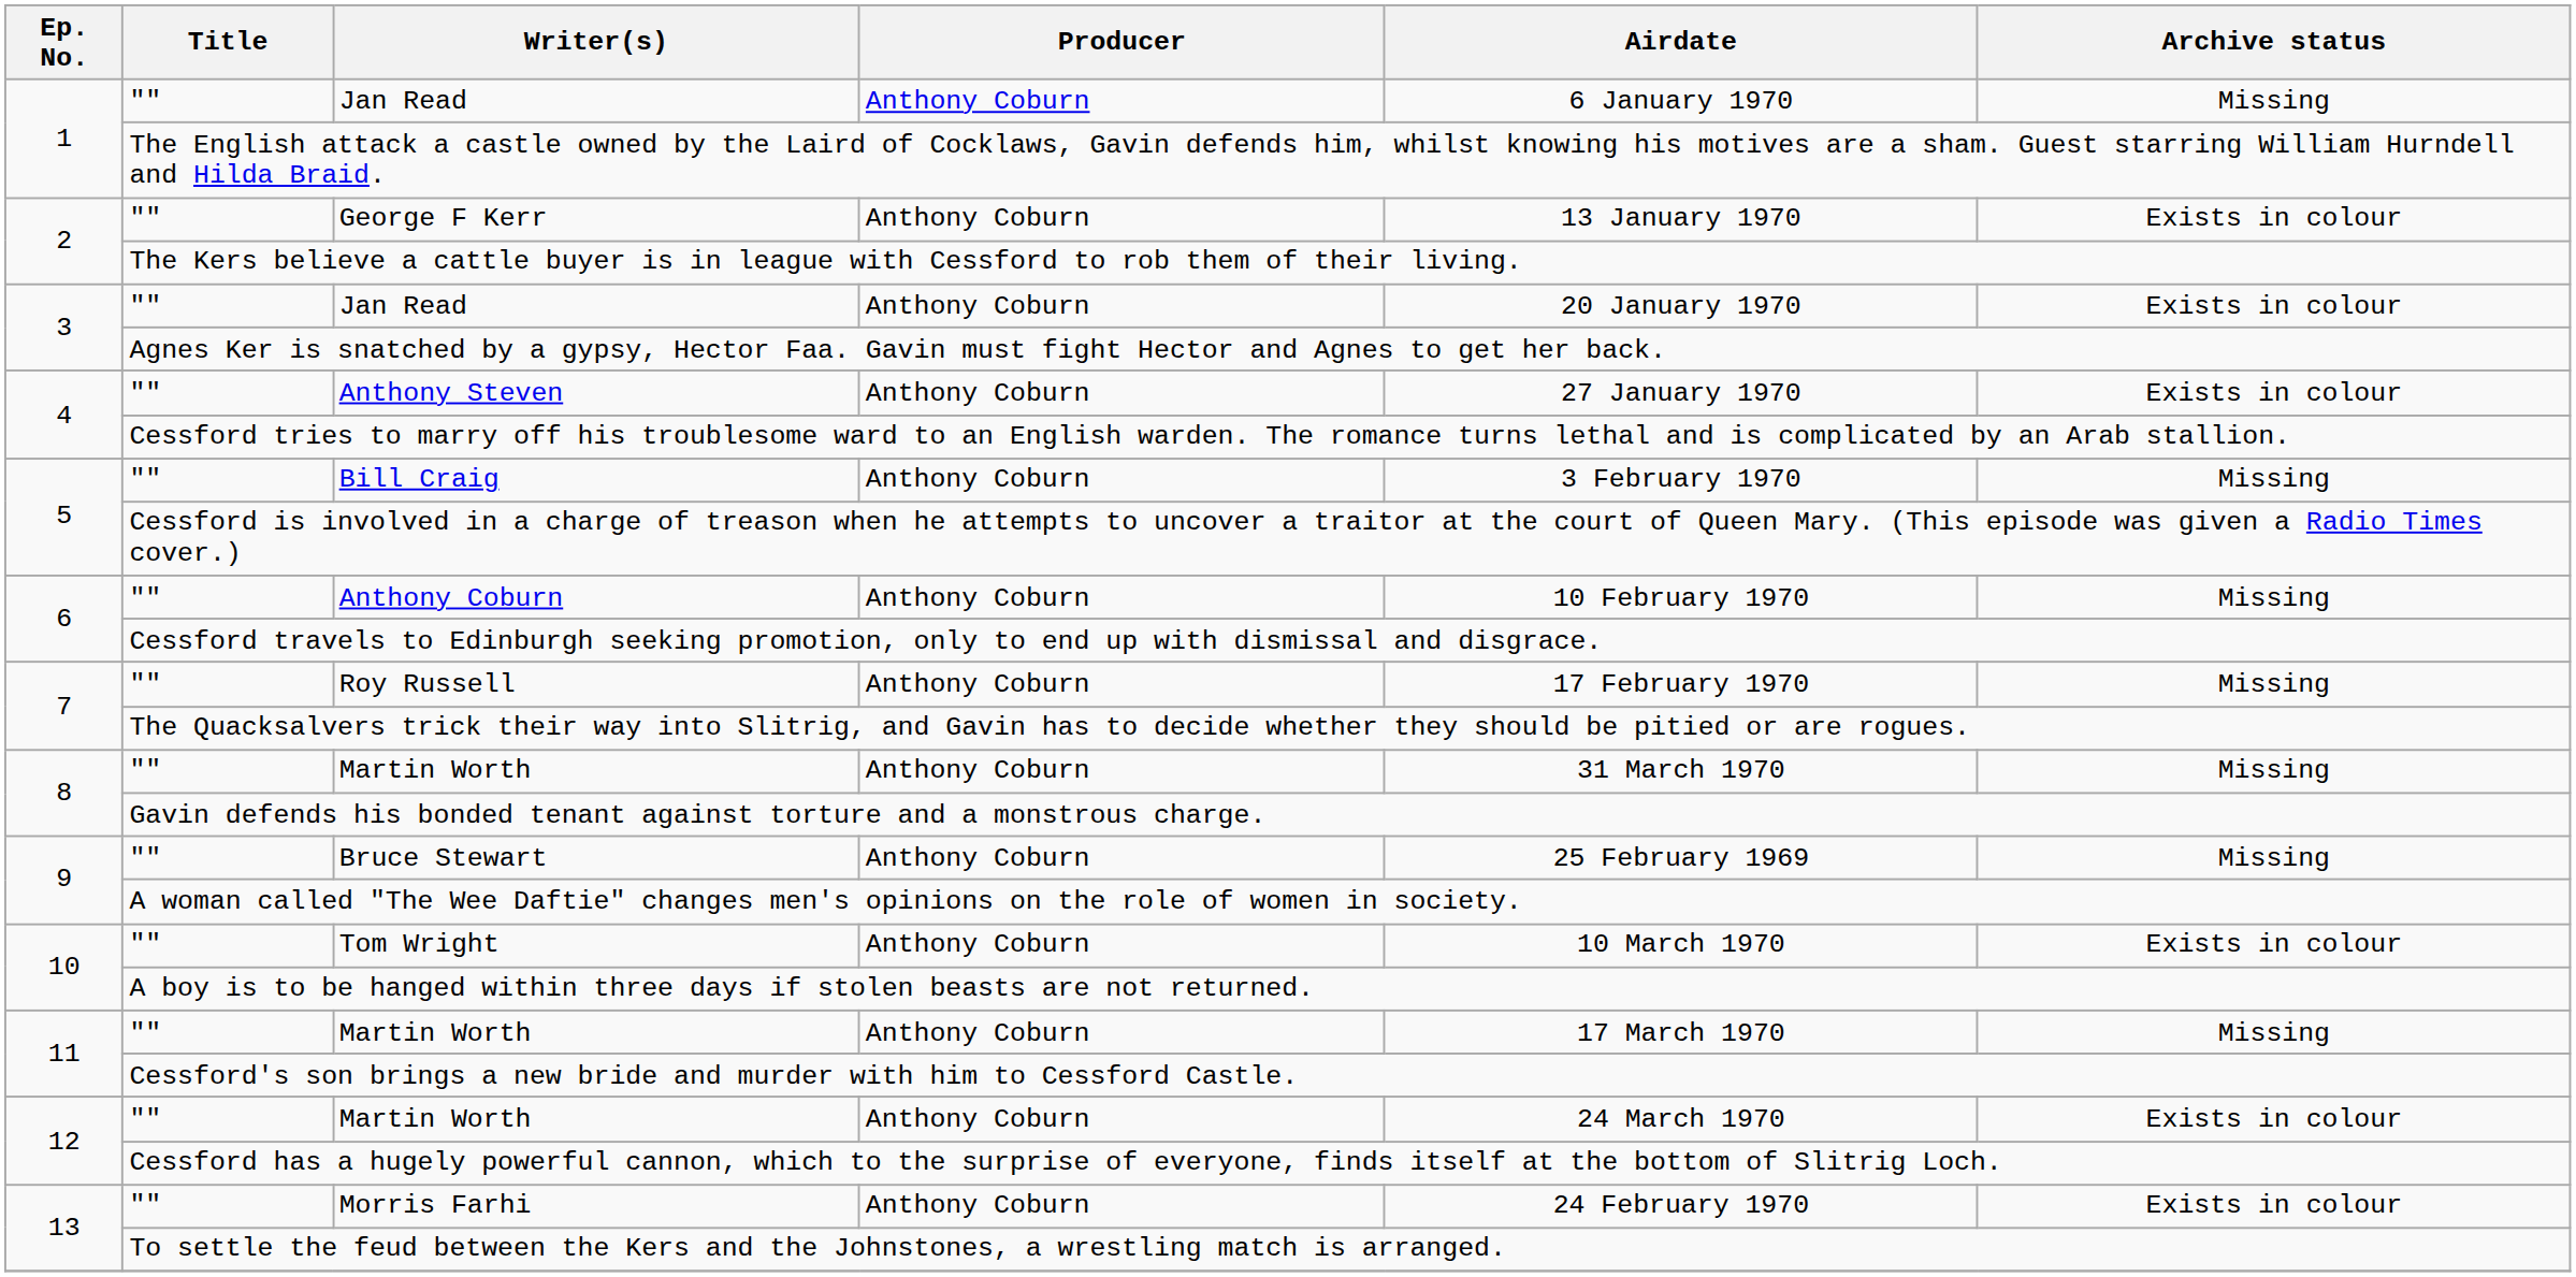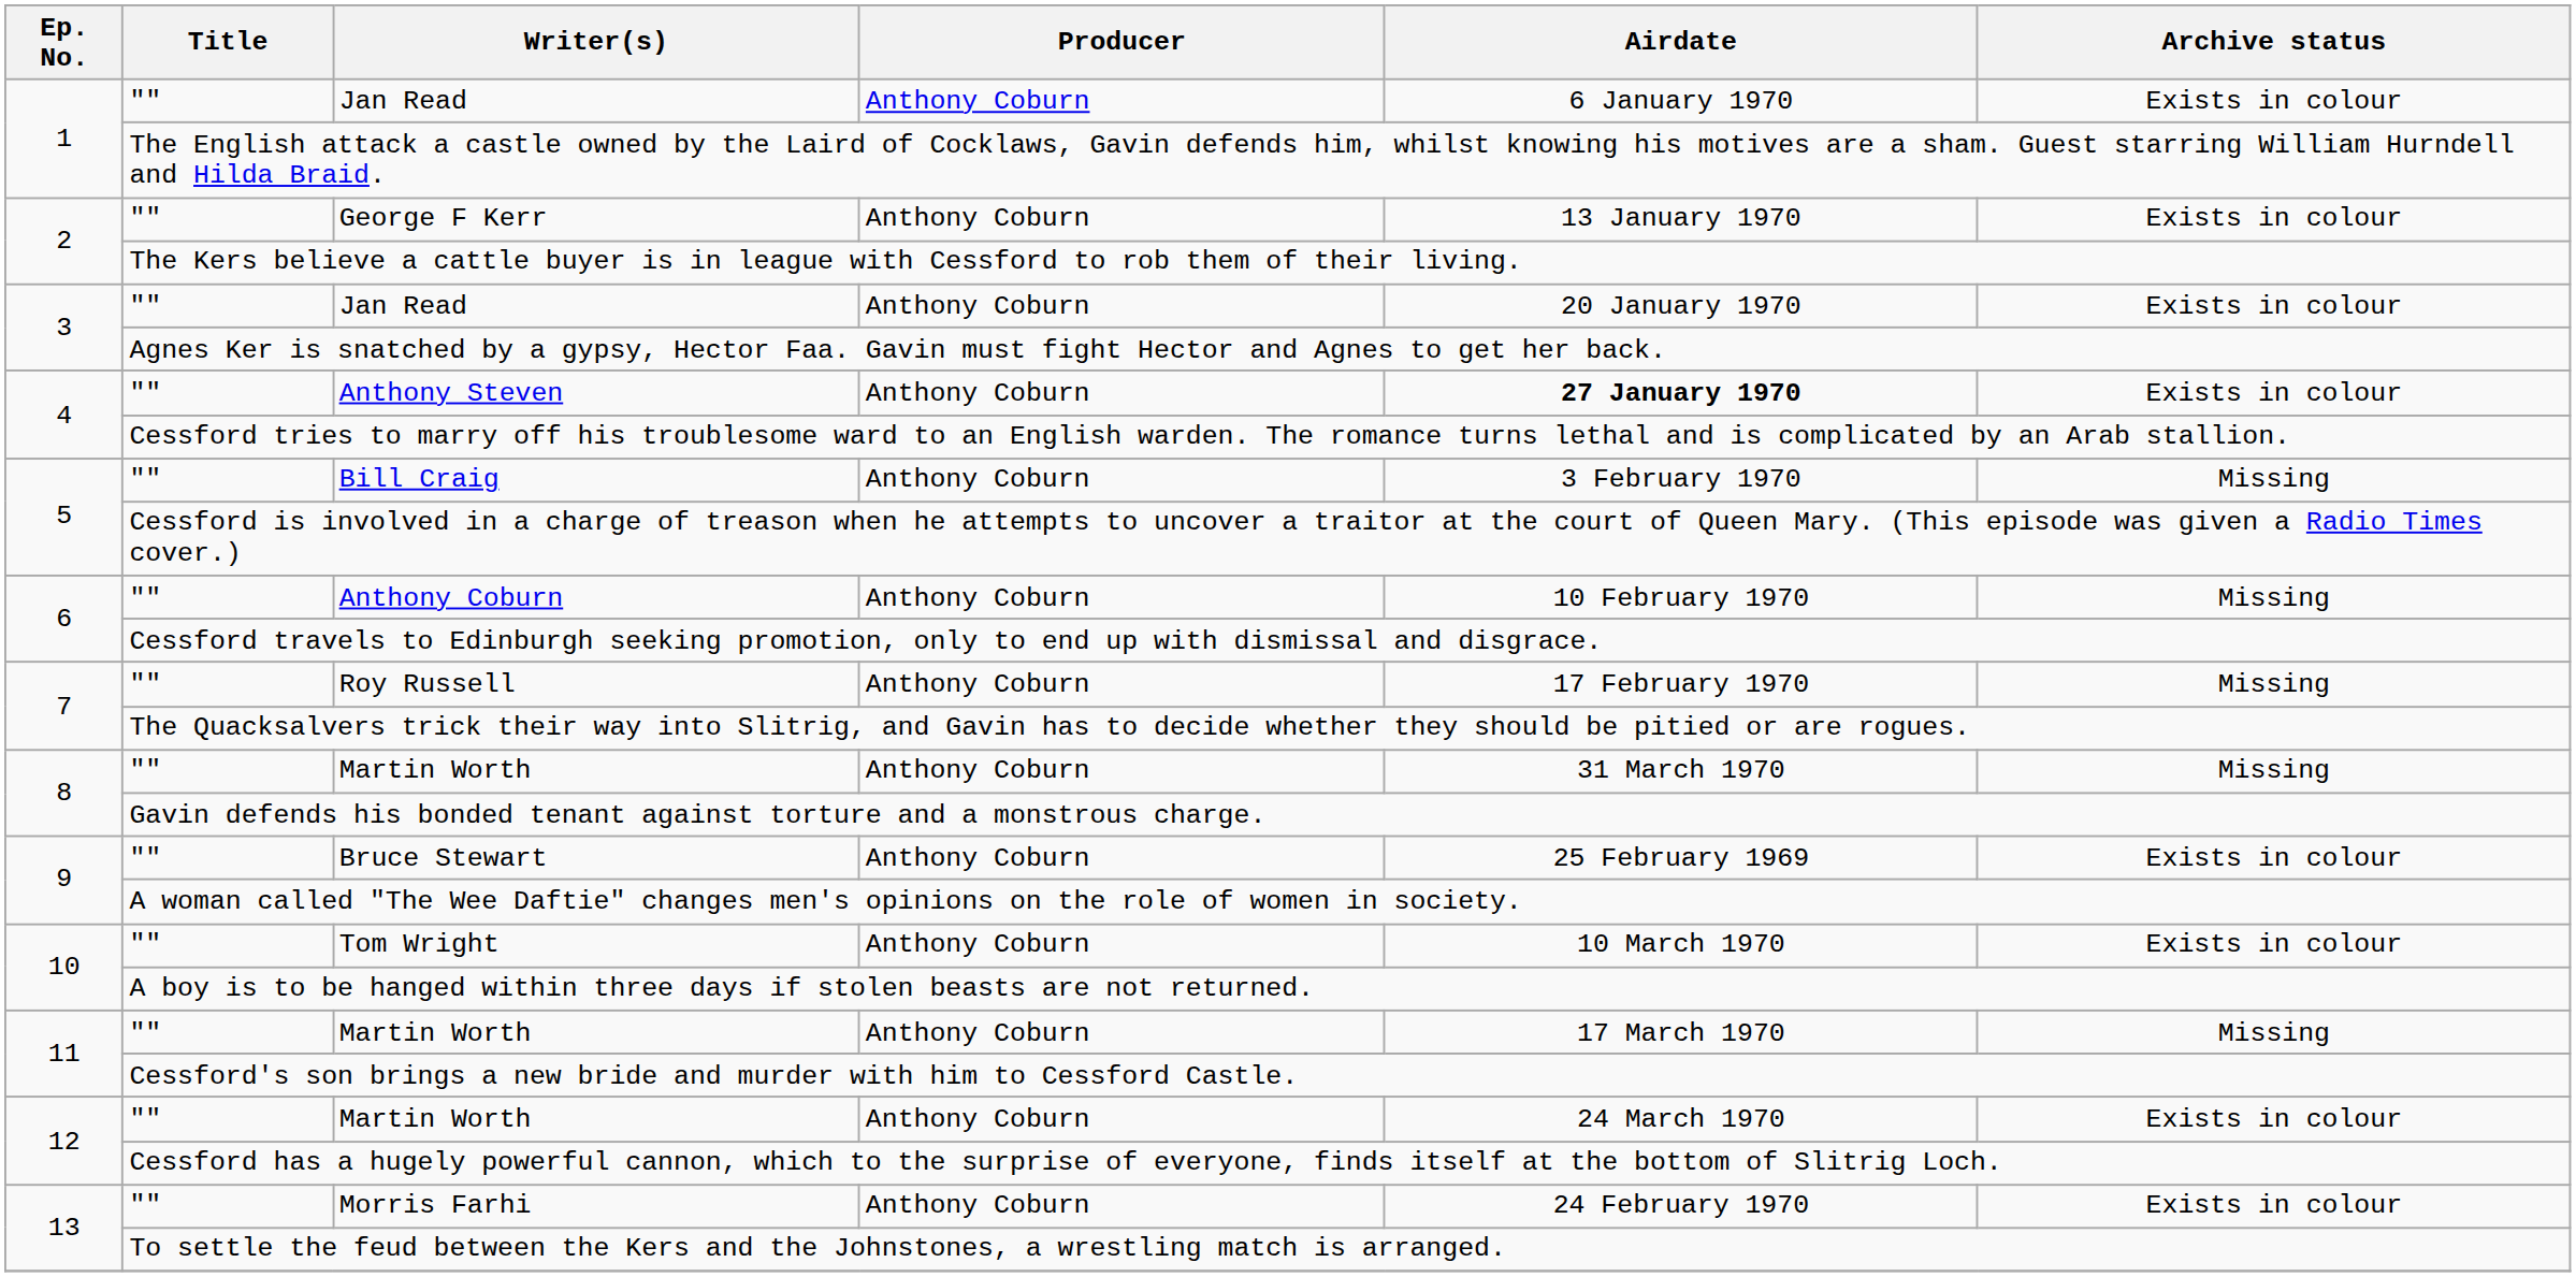 <table class="wikitable">
 <tr>
 <th>Ep. No.</th>
 <th>Title</th>
 <th>Writer(s)</th>
 <th>Producer</th>
 <th>Airdate</th>
 <th>Archive status</th>
 </tr>
 <tr>
 <td rowspan="2" align="center">1</td>
 <td>""</td>
 <td>Jan Read</td>
 <td><a href='#'>Anthony Coburn</a></td>
 <td align="center">6 January 1970</td>
-<td align="center">Missing</td>
+<td align="center">Exists in colour</td>
 </tr>
 <tr>
 <td colspan="6">The English attack a castle owned by the Laird of Cocklaws, Gavin defends him, whilst knowing his motives are a sham. Guest starring William Hurndell and <a href='#'>Hilda Braid</a>.</td>
 </tr>
 <tr>
 <td rowspan="2" align="center">2</td>
 <td>""</td>
 <td>George F Kerr</td>
 <td>Anthony Coburn</td>
 <td align="center">13 January 1970</td>
 <td align="center">Exists in colour</td>
 </tr>
 <tr>
 <td colspan="6">The Kers believe a cattle buyer is in league with Cessford to rob them of their living.</td>
 </tr>
 <tr>
 <td rowspan="2" align="center">3</td>
 <td>""</td>
 <td>Jan Read</td>
 <td>Anthony Coburn</td>
 <td align="center">20 January 1970</td>
 <td align="center">Exists in colour</td>
 </tr>
 <tr>
 <td colspan="6">Agnes Ker is snatched by a gypsy, Hector Faa. Gavin must fight Hector and Agnes to get her back.</td>
 </tr>
 <tr>
 <td rowspan="2" align="center">4</td>
 <td>""</td>
 <td><a href='#'>Anthony Steven</a></td>
 <td>Anthony Coburn</td>
-<td align="center">27 January 1970</td>
+<td align="center"><strong>27 January 1970</strong></td>
 <td align="center">Exists in colour</td>
 </tr>
 <tr>
 <td colspan="6">Cessford tries to marry off his troublesome ward to an English warden. The romance turns lethal and is complicated by an Arab stallion.</td>
 </tr>
 <tr>
 <td rowspan="2" align="center">5</td>
 <td>""</td>
 <td><a href='#'>Bill Craig</a></td>
 <td>Anthony Coburn</td>
 <td align="center">3 February 1970</td>
 <td align="center">Missing</td>
 </tr>
 <tr>
 <td colspan="6">Cessford is involved in a charge of treason when he attempts to uncover a traitor at the court of Queen Mary. (This episode was given a <a href='#'>Radio Times</a> cover.)</td>
 </tr>
 <tr>
 <td rowspan="2" align="center">6</td>
 <td>""</td>
 <td><a href='#'>Anthony Coburn</a></td>
 <td>Anthony Coburn</td>
 <td align="center">10 February 1970</td>
 <td align="center">Missing</td>
 </tr>
 <tr>
 <td colspan="6">Cessford travels to Edinburgh seeking promotion, only to end up with dismissal and disgrace.</td>
 </tr>
 <tr>
 <td rowspan="2" align="center">7</td>
 <td>""</td>
 <td>Roy Russell</td>
 <td>Anthony Coburn</td>
 <td align="center">17 February 1970</td>
 <td align="center">Missing</td>
 </tr>
 <tr>
 <td colspan="6">The Quacksalvers trick their way into Slitrig, and Gavin has to decide whether they should be pitied or are rogues.</td>
 </tr>
 <tr>
 <td rowspan="2" align="center">8</td>
 <td>""</td>
 <td>Martin Worth</td>
 <td>Anthony Coburn</td>
 <td align="center">31 March 1970</td>
 <td align="center">Missing</td>
 </tr>
 <tr>
 <td colspan="6">Gavin defends his bonded tenant against torture and a monstrous charge.</td>
 </tr>
 <tr>
 <td rowspan="2" align="center">9</td>
 <td>""</td>
 <td>Bruce Stewart</td>
 <td>Anthony Coburn</td>
 <td align="center">25 February 1969</td>
-<td align="center">Missing</td>
+<td align="center">Exists in colour</td>
 </tr>
 <tr>
 <td colspan="6">A woman called "The Wee Daftie" changes men's opinions on the role of women in society.</td>
 </tr>
 <tr>
 <td rowspan="2" align="center">10</td>
 <td>""</td>
 <td>Tom Wright</td>
 <td>Anthony Coburn</td>
 <td align="center">10 March 1970</td>
 <td align="center">Exists in colour</td>
 </tr>
 <tr>
 <td colspan="6">A boy is to be hanged within three days if stolen beasts are not returned.</td>
 </tr>
 <tr>
 <td rowspan="2" align="center">11</td>
 <td>""</td>
 <td>Martin Worth</td>
 <td>Anthony Coburn</td>
 <td align="center">17 March 1970</td>
 <td align="center">Missing</td>
 </tr>
 <tr>
 <td colspan="6">Cessford's son brings a new bride and murder with him to Cessford Castle.</td>
 </tr>
 <tr>
 <td rowspan="2" align="center">12</td>
 <td>""</td>
 <td>Martin Worth</td>
 <td>Anthony Coburn</td>
 <td align="center">24 March 1970</td>
 <td align="center">Exists in colour</td>
 </tr>
 <tr>
 <td colspan="6">Cessford has a hugely powerful cannon, which to the surprise of everyone, finds itself at the bottom of Slitrig Loch.</td>
 </tr>
 <tr>
 <td rowspan="2" align="center">13</td>
 <td>""</td>
 <td>Morris Farhi</td>
 <td>Anthony Coburn</td>
 <td align="center">24 February 1970</td>
 <td align="center">Exists in colour</td>
 </tr>
 <tr>
 <td colspan="6">To settle the feud between the Kers and the Johnstones, a wrestling match is arranged.</td>
 </tr>
 <tr>
 </tr>
 </table>
